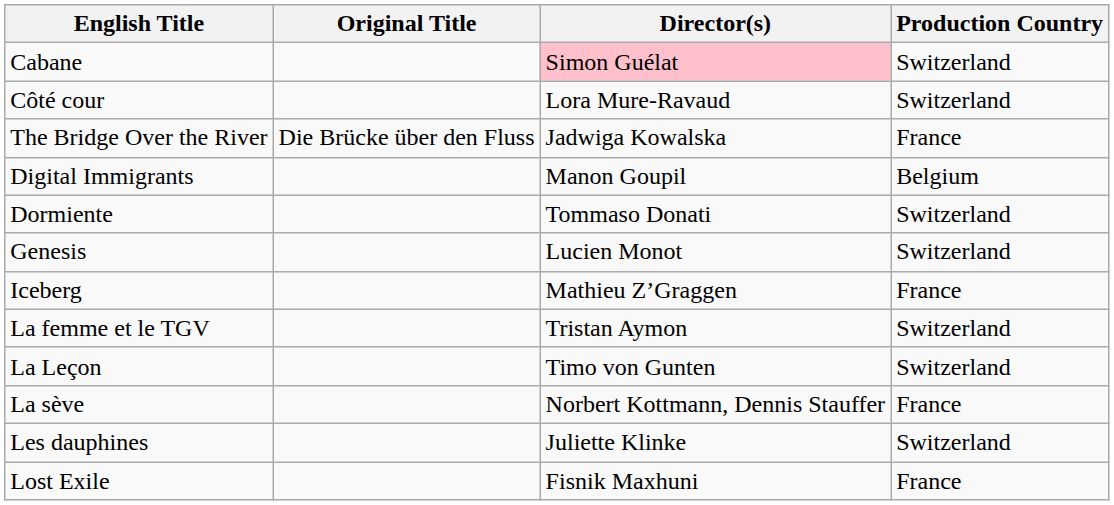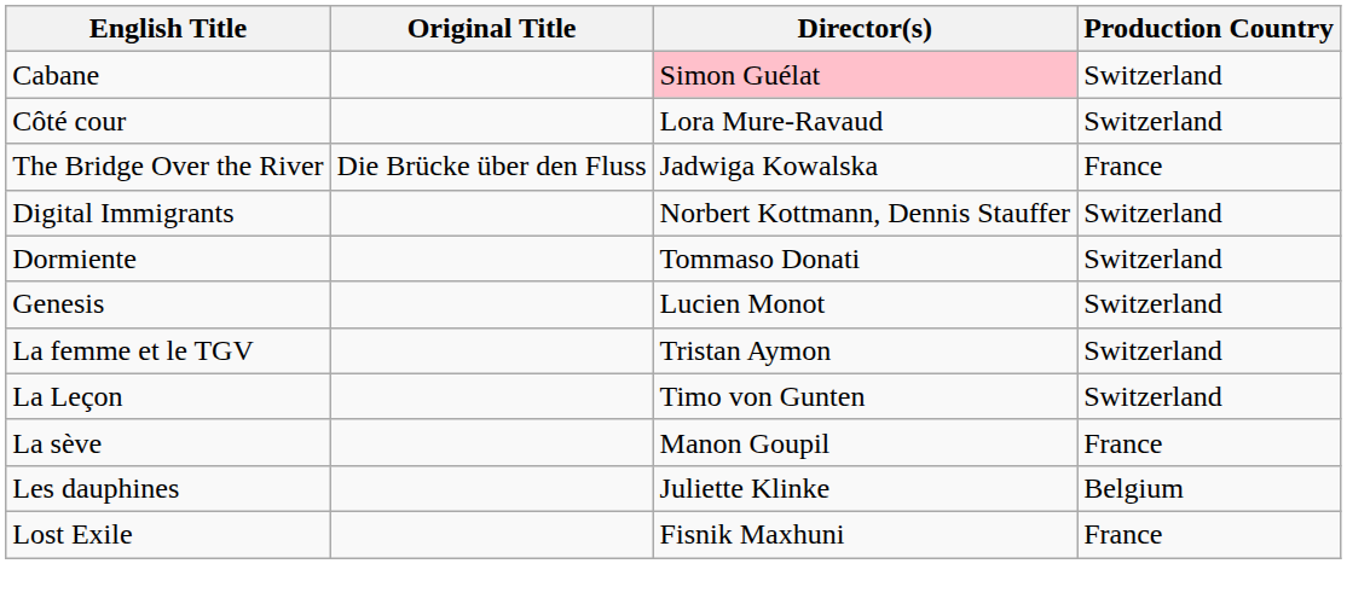 <table class="wikitable">
 <tr>
 <th>English Title</th>
 <th>Original Title</th>
 <th>Director(s)</th>
 <th>Production Country</th>
 </tr>
 <tr>
 <td>Cabane</td>
 <td></td>
 <td style="background: pink;">Simon Guélat</td>
 <td>Switzerland</td>
 </tr>
 <tr>
 <td>Côté cour</td>
 <td></td>
 <td>Lora Mure-Ravaud</td>
 <td>Switzerland</td>
 </tr>
 <tr>
 <td>The Bridge Over the River</td>
 <td>Die Brücke über den Fluss</td>
 <td>Jadwiga Kowalska</td>
 <td>France</td>
 </tr>
 <tr>
 <td>Digital Immigrants</td>
 <td></td>
-<td>Manon Goupil</td>
-<td>Belgium</td>
+<td>Norbert Kottmann, Dennis Stauffer</td>
+<td>Switzerland</td>
 </tr>
 <tr>
 <td>Dormiente</td>
 <td></td>
 <td>Tommaso Donati</td>
 <td>Switzerland</td>
 </tr>
 <tr>
 <td>Genesis</td>
 <td></td>
 <td>Lucien Monot</td>
 <td>Switzerland</td>
-</tr>
-<tr>
-<td>Iceberg</td>
-<td></td>
-<td>Mathieu Z’Graggen</td>
-<td>France</td>
 </tr>
 <tr>
 <td>La femme et le TGV</td>
 <td></td>
 <td>Tristan Aymon</td>
 <td>Switzerland</td>
 </tr>
 <tr>
 <td>La Leçon</td>
 <td></td>
 <td>Timo von Gunten</td>
 <td>Switzerland</td>
 </tr>
 <tr>
 <td>La sève</td>
 <td></td>
-<td>Norbert Kottmann, Dennis Stauffer</td>
+<td>Manon Goupil</td>
 <td>France</td>
 </tr>
 <tr>
 <td>Les dauphines</td>
 <td></td>
 <td>Juliette Klinke</td>
-<td>Switzerland</td>
+<td>Belgium</td>
 </tr>
 <tr>
 <td>Lost Exile</td>
 <td></td>
 <td>Fisnik Maxhuni</td>
 <td>France</td>
 </tr>
 </table>
